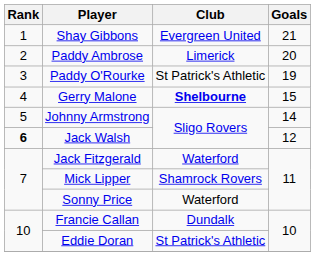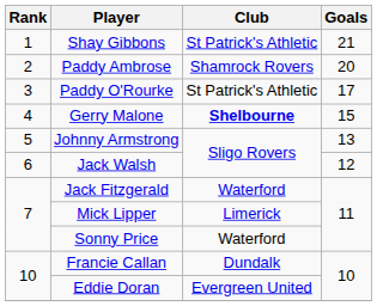 <table class="wikitable" style="text-align:center">
 <tr>
 <th>Rank</th>
 <th>Player</th>
 <th>Club</th>
 <th>Goals</th>
 </tr>
 <tr>
 <td>1</td>
 <td><a href='#'>Shay Gibbons</a></td>
-<td><a href='#'>Evergreen United</a></td>
+<td><a href='#'>St Patrick's Athletic</a></td>
 <td>21</td>
 </tr>
 <tr>
 <td>2</td>
 <td><a href='#'>Paddy Ambrose</a></td>
-<td><a href='#'>Limerick</a></td>
+<td><a href='#'>Shamrock Rovers</a></td>
 <td>20</td>
 </tr>
 <tr>
 <td>3</td>
 <td><a href='#'>Paddy O'Rourke</a></td>
 <td>St Patrick's Athletic</td>
-<td>19</td>
+<td>17</td>
 </tr>
 <tr>
 <td>4</td>
 <td><a href='#'>Gerry Malone</a></td>
 <td><strong><a href='#'>Shelbourne</a></strong></td>
 <td>15</td>
 </tr>
 <tr>
 <td>5</td>
 <td><a href='#'>Johnny Armstrong</a></td>
 <td rowspan="2"><a href='#'>Sligo Rovers</a></td>
-<td>14</td>
+<td>13</td>
 </tr>
 <tr>
-<td><strong>6</strong></td>
+<td>6</td>
 <td><a href='#'>Jack Walsh</a></td>
 <td>12</td>
 </tr>
 <tr>
 <td rowspan="3">7</td>
 <td><a href='#'>Jack Fitzgerald</a></td>
 <td><a href='#'>Waterford</a></td>
 <td rowspan="3">11</td>
 </tr>
 <tr>
 <td><a href='#'>Mick Lipper</a></td>
-<td><a href='#'>Shamrock Rovers</a></td>
+<td><a href='#'>Limerick</a></td>
 </tr>
 <tr>
 <td><a href='#'>Sonny Price</a></td>
 <td>Waterford</td>
 </tr>
 <tr>
 <td rowspan="2">10</td>
 <td><a href='#'>Francie Callan</a></td>
 <td><a href='#'>Dundalk</a></td>
 <td rowspan="2">10</td>
 </tr>
 <tr>
 <td><a href='#'>Eddie Doran</a></td>
-<td><a href='#'>St Patrick's Athletic</a></td>
+<td><a href='#'>Evergreen United</a></td>
 </tr>
 <tr>
 </tr>
 </table>
